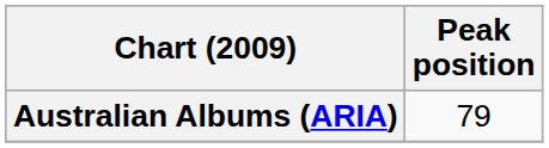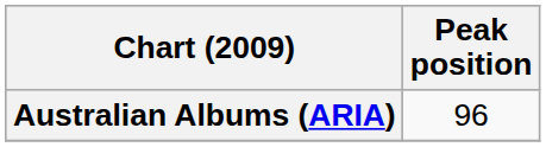 <table class="wikitable sortable plainrowheaders" style="text-align:center">
 <tr>
 <th scope="col">Chart (2009)</th>
 <th scope="col">Peak<br>position</th>
 </tr>
 <tr>
 <th scope="row">Australian Albums (<a href='#'>ARIA</a>)</th>
-<td>79</td>
+<td>96</td>
 </tr>
 <tr>
 </tr>
 </table>
